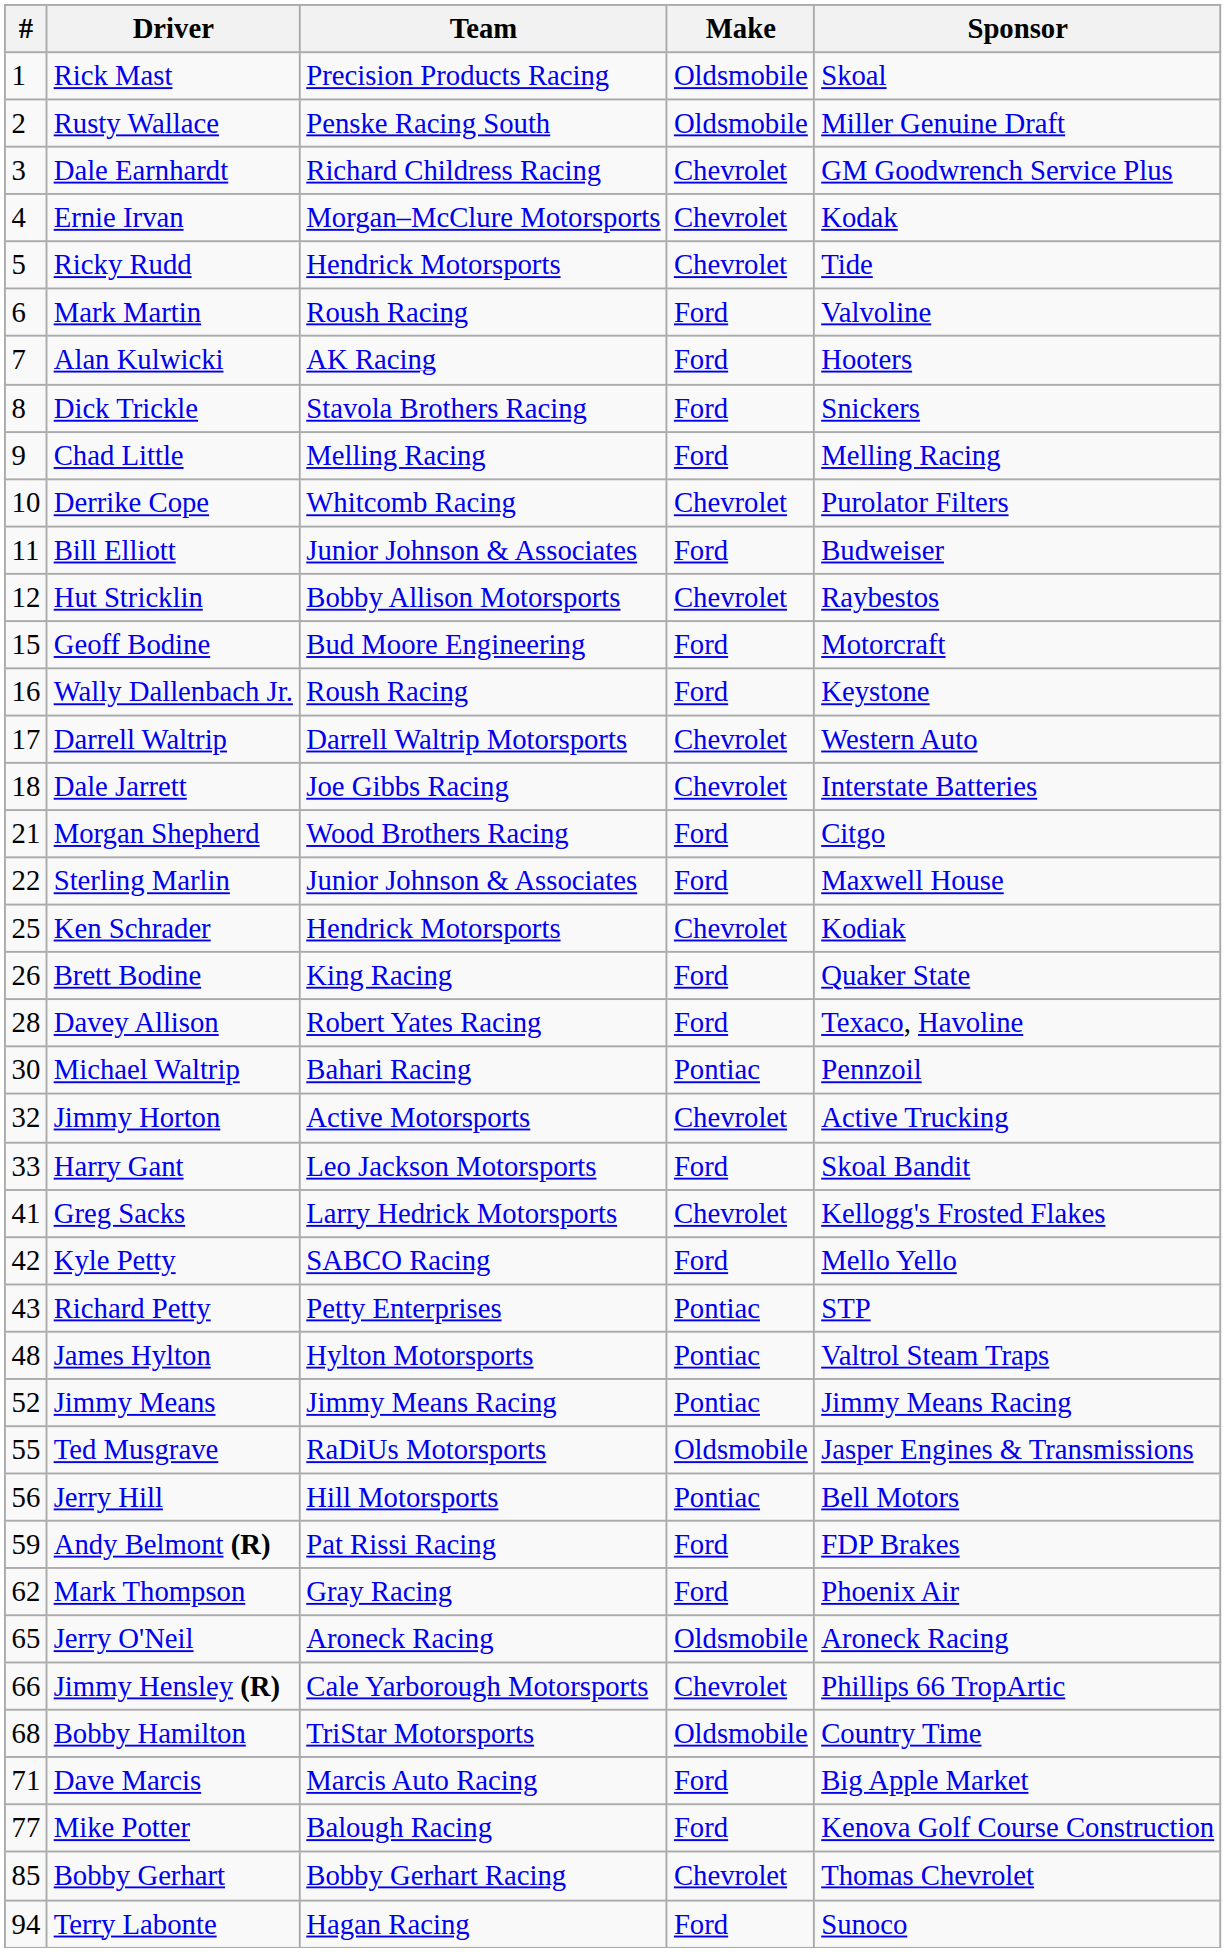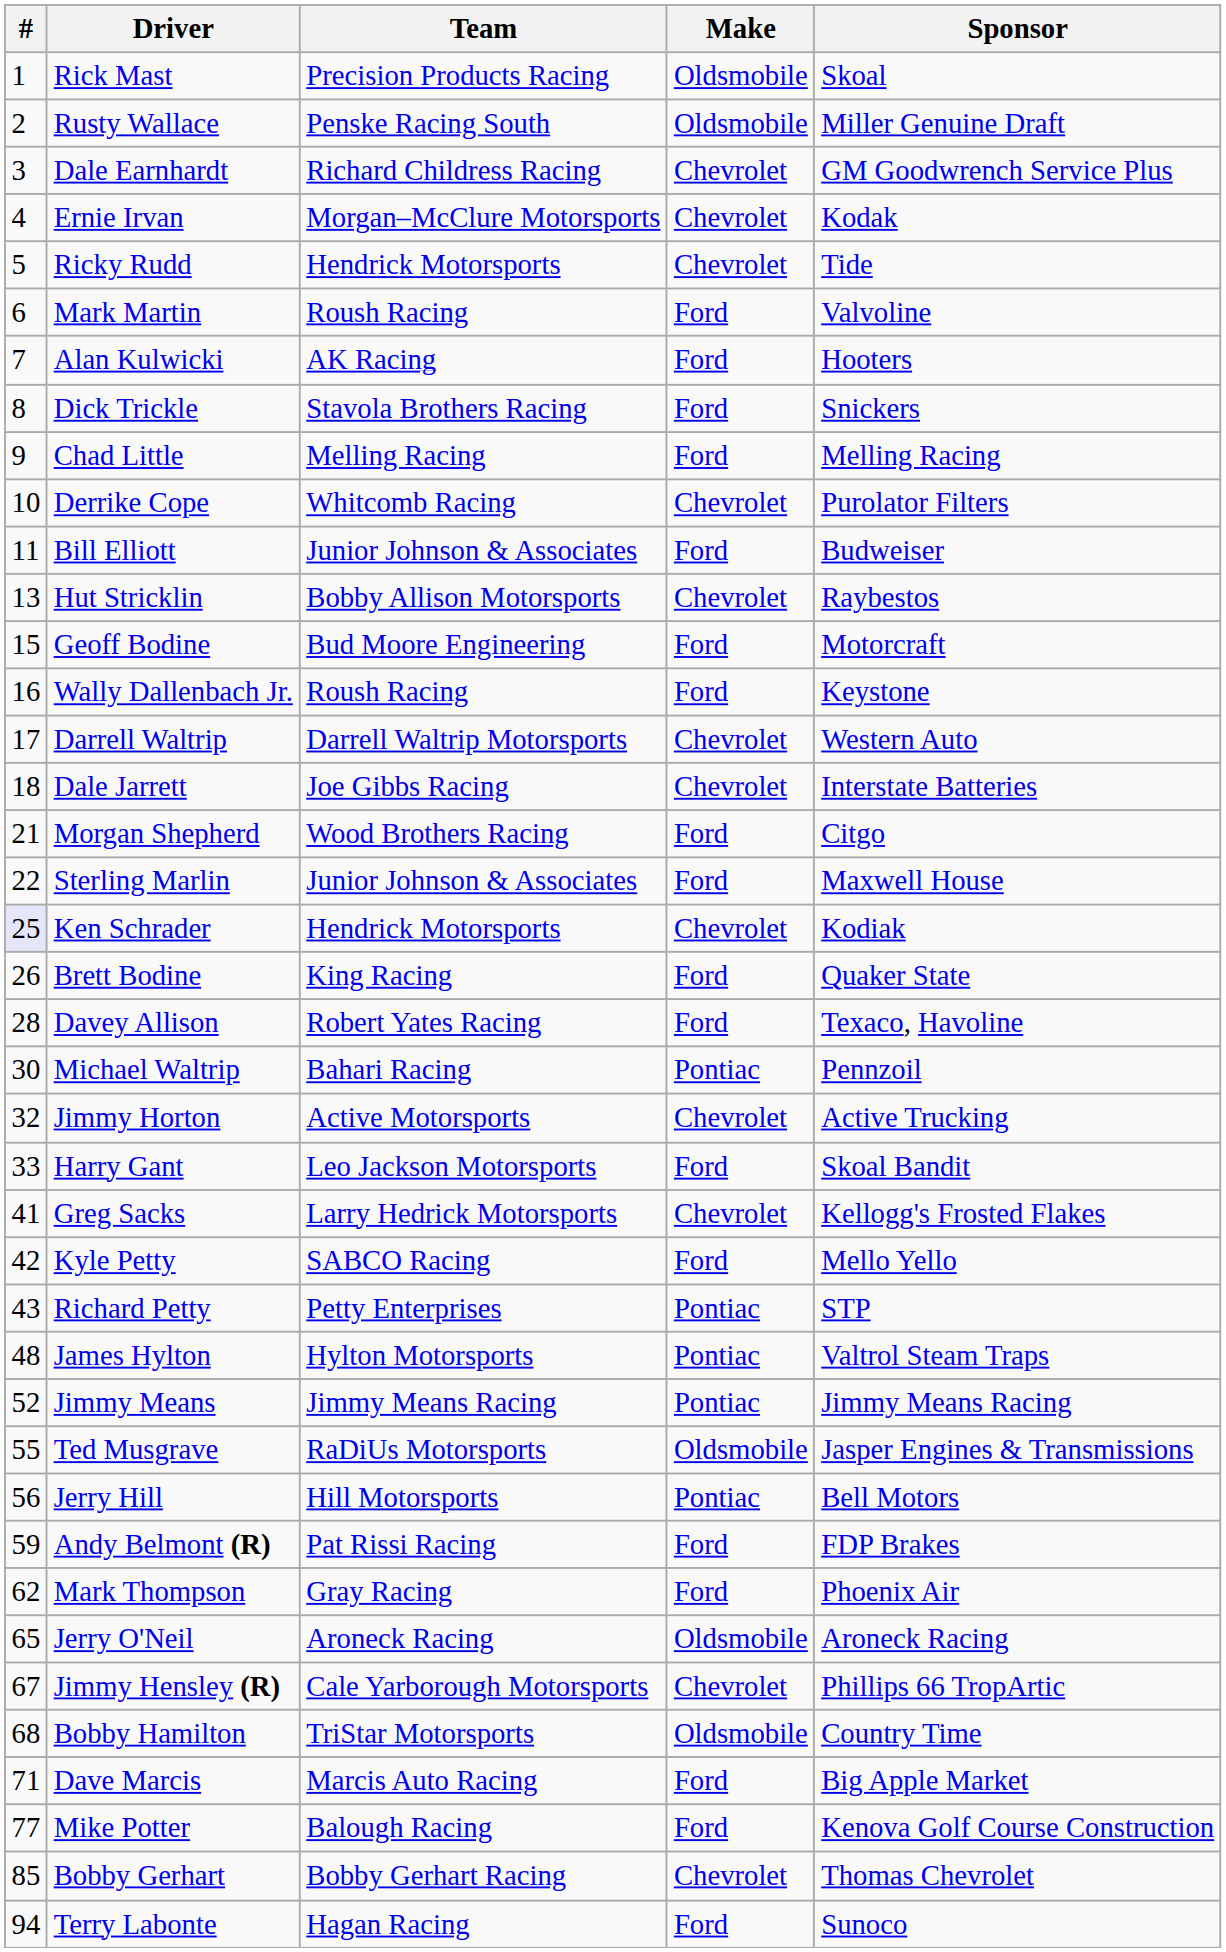 <table class="wikitable" style="font-size:95%">
 <tr>
 <th>#</th>
 <th>Driver</th>
 <th>Team</th>
 <th>Make</th>
 <th>Sponsor</th>
 </tr>
 <tr>
 <td>1</td>
 <td><a href='#'>Rick Mast</a></td>
 <td><a href='#'>Precision Products Racing</a></td>
 <td><a href='#'>Oldsmobile</a></td>
 <td><a href='#'>Skoal</a></td>
 </tr>
 <tr>
 <td>2</td>
 <td><a href='#'>Rusty Wallace</a></td>
 <td><a href='#'>Penske Racing South</a></td>
 <td><a href='#'>Oldsmobile</a></td>
 <td><a href='#'>Miller Genuine Draft</a></td>
 </tr>
 <tr>
 <td>3</td>
 <td><a href='#'>Dale Earnhardt</a></td>
 <td><a href='#'>Richard Childress Racing</a></td>
 <td><a href='#'>Chevrolet</a></td>
 <td><a href='#'>GM Goodwrench Service Plus</a></td>
 </tr>
 <tr>
 <td>4</td>
 <td><a href='#'>Ernie Irvan</a></td>
 <td><a href='#'>Morgan–McClure Motorsports</a></td>
 <td><a href='#'>Chevrolet</a></td>
 <td><a href='#'>Kodak</a></td>
 </tr>
 <tr>
 <td>5</td>
 <td><a href='#'>Ricky Rudd</a></td>
 <td><a href='#'>Hendrick Motorsports</a></td>
 <td><a href='#'>Chevrolet</a></td>
 <td><a href='#'>Tide</a></td>
 </tr>
 <tr>
 <td>6</td>
 <td><a href='#'>Mark Martin</a></td>
 <td><a href='#'>Roush Racing</a></td>
 <td><a href='#'>Ford</a></td>
 <td><a href='#'>Valvoline</a></td>
 </tr>
 <tr>
 <td>7</td>
 <td><a href='#'>Alan Kulwicki</a></td>
 <td><a href='#'>AK Racing</a></td>
 <td><a href='#'>Ford</a></td>
 <td><a href='#'>Hooters</a></td>
 </tr>
 <tr>
 <td>8</td>
 <td><a href='#'>Dick Trickle</a></td>
 <td><a href='#'>Stavola Brothers Racing</a></td>
 <td><a href='#'>Ford</a></td>
 <td><a href='#'>Snickers</a></td>
 </tr>
 <tr>
 <td>9</td>
 <td><a href='#'>Chad Little</a></td>
 <td><a href='#'>Melling Racing</a></td>
 <td><a href='#'>Ford</a></td>
 <td><a href='#'>Melling Racing</a></td>
 </tr>
 <tr>
 <td>10</td>
 <td><a href='#'>Derrike Cope</a></td>
 <td><a href='#'>Whitcomb Racing</a></td>
 <td><a href='#'>Chevrolet</a></td>
 <td><a href='#'>Purolator Filters</a></td>
 </tr>
 <tr>
 <td>11</td>
 <td><a href='#'>Bill Elliott</a></td>
 <td><a href='#'>Junior Johnson & Associates</a></td>
 <td><a href='#'>Ford</a></td>
 <td><a href='#'>Budweiser</a></td>
 </tr>
 <tr>
-<td>12</td>
+<td>13</td>
 <td><a href='#'>Hut Stricklin</a></td>
 <td><a href='#'>Bobby Allison Motorsports</a></td>
 <td><a href='#'>Chevrolet</a></td>
 <td><a href='#'>Raybestos</a></td>
 </tr>
 <tr>
 <td>15</td>
 <td><a href='#'>Geoff Bodine</a></td>
 <td><a href='#'>Bud Moore Engineering</a></td>
 <td><a href='#'>Ford</a></td>
 <td><a href='#'>Motorcraft</a></td>
 </tr>
 <tr>
 <td>16</td>
 <td><a href='#'>Wally Dallenbach Jr.</a></td>
 <td><a href='#'>Roush Racing</a></td>
 <td><a href='#'>Ford</a></td>
 <td><a href='#'>Keystone</a></td>
 </tr>
 <tr>
 <td>17</td>
 <td><a href='#'>Darrell Waltrip</a></td>
 <td><a href='#'>Darrell Waltrip Motorsports</a></td>
 <td><a href='#'>Chevrolet</a></td>
 <td><a href='#'>Western Auto</a></td>
 </tr>
 <tr>
 <td>18</td>
 <td><a href='#'>Dale Jarrett</a></td>
 <td><a href='#'>Joe Gibbs Racing</a></td>
 <td><a href='#'>Chevrolet</a></td>
 <td><a href='#'>Interstate Batteries</a></td>
 </tr>
 <tr>
 <td>21</td>
 <td><a href='#'>Morgan Shepherd</a></td>
 <td><a href='#'>Wood Brothers Racing</a></td>
 <td><a href='#'>Ford</a></td>
 <td><a href='#'>Citgo</a></td>
 </tr>
 <tr>
 <td>22</td>
 <td><a href='#'>Sterling Marlin</a></td>
 <td><a href='#'>Junior Johnson & Associates</a></td>
 <td><a href='#'>Ford</a></td>
 <td><a href='#'>Maxwell House</a></td>
 </tr>
 <tr>
-<td>25</td>
+<td style="background: lavender;">25</td>
 <td><a href='#'>Ken Schrader</a></td>
 <td><a href='#'>Hendrick Motorsports</a></td>
 <td><a href='#'>Chevrolet</a></td>
 <td><a href='#'>Kodiak</a></td>
 </tr>
 <tr>
 <td>26</td>
 <td><a href='#'>Brett Bodine</a></td>
 <td><a href='#'>King Racing</a></td>
 <td><a href='#'>Ford</a></td>
 <td><a href='#'>Quaker State</a></td>
 </tr>
 <tr>
 <td>28</td>
 <td><a href='#'>Davey Allison</a></td>
 <td><a href='#'>Robert Yates Racing</a></td>
 <td><a href='#'>Ford</a></td>
 <td><a href='#'>Texaco</a>, <a href='#'>Havoline</a></td>
 </tr>
 <tr>
 <td>30</td>
 <td><a href='#'>Michael Waltrip</a></td>
 <td><a href='#'>Bahari Racing</a></td>
 <td><a href='#'>Pontiac</a></td>
 <td><a href='#'>Pennzoil</a></td>
 </tr>
 <tr>
 <td>32</td>
 <td><a href='#'>Jimmy Horton</a></td>
 <td><a href='#'>Active Motorsports</a></td>
 <td><a href='#'>Chevrolet</a></td>
 <td><a href='#'>Active Trucking</a></td>
 </tr>
 <tr>
 <td>33</td>
 <td><a href='#'>Harry Gant</a></td>
 <td><a href='#'>Leo Jackson Motorsports</a></td>
 <td><a href='#'>Ford</a></td>
 <td><a href='#'>Skoal Bandit</a></td>
 </tr>
 <tr>
 <td>41</td>
 <td><a href='#'>Greg Sacks</a></td>
 <td><a href='#'>Larry Hedrick Motorsports</a></td>
 <td><a href='#'>Chevrolet</a></td>
 <td><a href='#'>Kellogg's Frosted Flakes</a></td>
 </tr>
 <tr>
 <td>42</td>
 <td><a href='#'>Kyle Petty</a></td>
 <td><a href='#'>SABCO Racing</a></td>
 <td><a href='#'>Ford</a></td>
 <td><a href='#'>Mello Yello</a></td>
 </tr>
 <tr>
 <td>43</td>
 <td><a href='#'>Richard Petty</a></td>
 <td><a href='#'>Petty Enterprises</a></td>
 <td><a href='#'>Pontiac</a></td>
 <td><a href='#'>STP</a></td>
 </tr>
 <tr>
 <td>48</td>
 <td><a href='#'>James Hylton</a></td>
 <td><a href='#'>Hylton Motorsports</a></td>
 <td><a href='#'>Pontiac</a></td>
 <td><a href='#'>Valtrol Steam Traps</a></td>
 </tr>
 <tr>
 <td>52</td>
 <td><a href='#'>Jimmy Means</a></td>
 <td><a href='#'>Jimmy Means Racing</a></td>
 <td><a href='#'>Pontiac</a></td>
 <td><a href='#'>Jimmy Means Racing</a></td>
 </tr>
 <tr>
 <td>55</td>
 <td><a href='#'>Ted Musgrave</a></td>
 <td><a href='#'>RaDiUs Motorsports</a></td>
 <td><a href='#'>Oldsmobile</a></td>
 <td><a href='#'>Jasper Engines & Transmissions</a></td>
 </tr>
 <tr>
 <td>56</td>
 <td><a href='#'>Jerry Hill</a></td>
 <td><a href='#'>Hill Motorsports</a></td>
 <td><a href='#'>Pontiac</a></td>
 <td><a href='#'>Bell Motors</a></td>
 </tr>
 <tr>
 <td>59</td>
 <td><a href='#'>Andy Belmont</a> <strong>(R)</strong></td>
 <td><a href='#'>Pat Rissi Racing</a></td>
 <td><a href='#'>Ford</a></td>
 <td><a href='#'>FDP Brakes</a></td>
 </tr>
 <tr>
 <td>62</td>
 <td><a href='#'>Mark Thompson</a></td>
 <td><a href='#'>Gray Racing</a></td>
 <td><a href='#'>Ford</a></td>
 <td><a href='#'>Phoenix Air</a></td>
 </tr>
 <tr>
 <td>65</td>
 <td><a href='#'>Jerry O'Neil</a></td>
 <td><a href='#'>Aroneck Racing</a></td>
 <td><a href='#'>Oldsmobile</a></td>
 <td><a href='#'>Aroneck Racing</a></td>
 </tr>
 <tr>
-<td>66</td>
+<td>67</td>
 <td><a href='#'>Jimmy Hensley</a> <strong>(R)</strong></td>
 <td><a href='#'>Cale Yarborough Motorsports</a></td>
 <td><a href='#'>Chevrolet</a></td>
 <td><a href='#'>Phillips 66 TropArtic</a></td>
 </tr>
 <tr>
 <td>68</td>
 <td><a href='#'>Bobby Hamilton</a></td>
 <td><a href='#'>TriStar Motorsports</a></td>
 <td><a href='#'>Oldsmobile</a></td>
 <td><a href='#'>Country Time</a></td>
 </tr>
 <tr>
 <td>71</td>
 <td><a href='#'>Dave Marcis</a></td>
 <td><a href='#'>Marcis Auto Racing</a></td>
 <td><a href='#'>Ford</a></td>
 <td><a href='#'>Big Apple Market</a></td>
 </tr>
 <tr>
 <td>77</td>
 <td><a href='#'>Mike Potter</a></td>
 <td><a href='#'>Balough Racing</a></td>
 <td><a href='#'>Ford</a></td>
 <td><a href='#'>Kenova Golf Course Construction</a></td>
 </tr>
 <tr>
 <td>85</td>
 <td><a href='#'>Bobby Gerhart</a></td>
 <td><a href='#'>Bobby Gerhart Racing</a></td>
 <td><a href='#'>Chevrolet</a></td>
 <td><a href='#'>Thomas Chevrolet</a></td>
 </tr>
 <tr>
 <td>94</td>
 <td><a href='#'>Terry Labonte</a></td>
 <td><a href='#'>Hagan Racing</a></td>
 <td><a href='#'>Ford</a></td>
 <td><a href='#'>Sunoco</a></td>
 </tr>
 </table>
